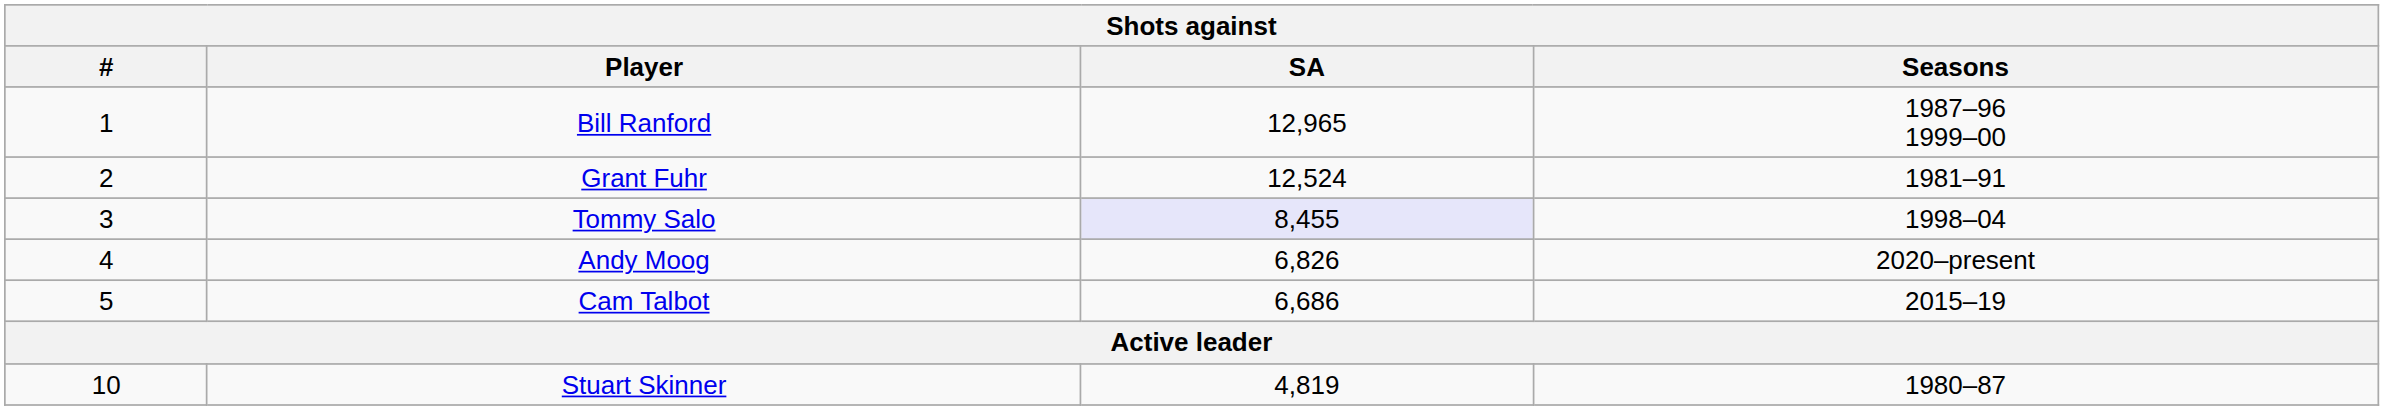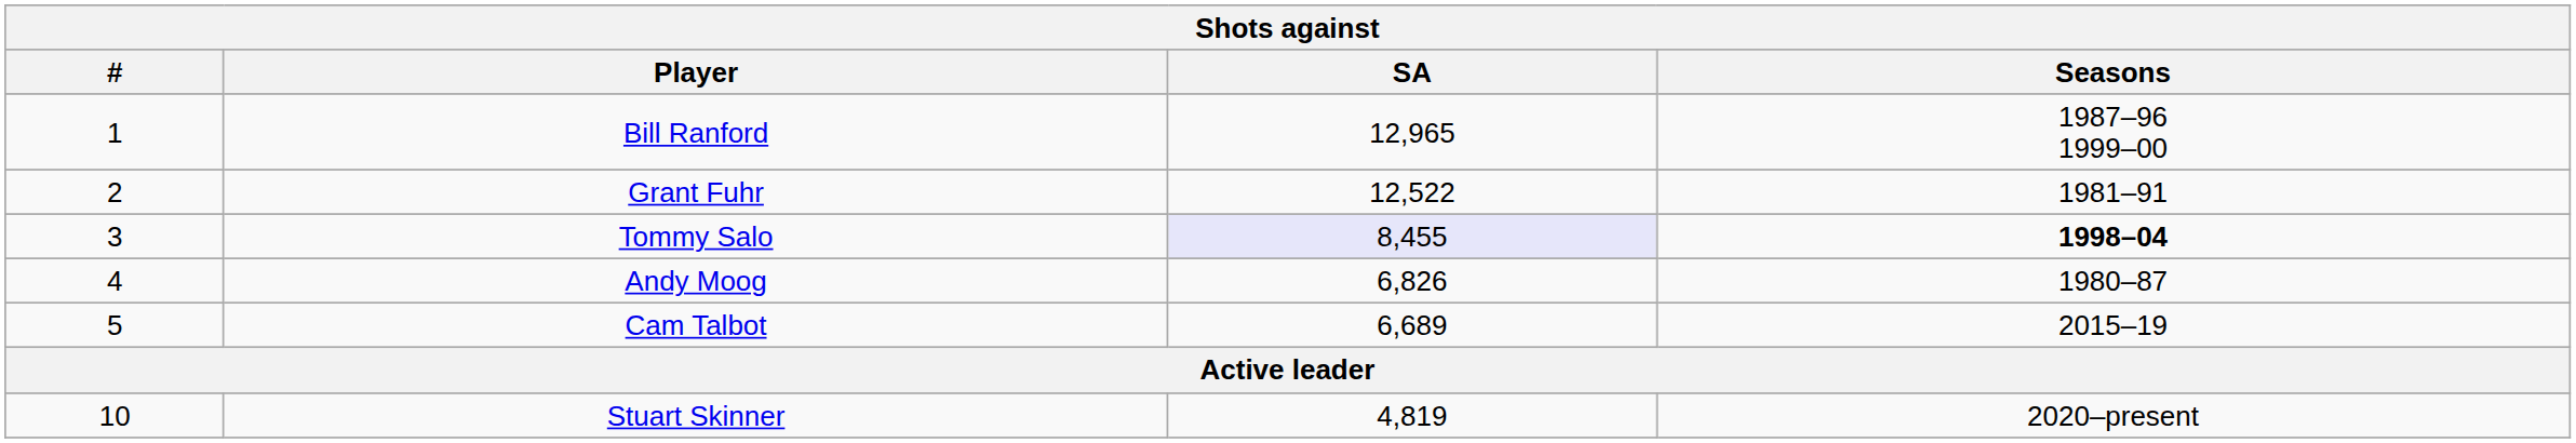 <table class="wikitable" style="text-align: center; font-size: 95%" width="70%">
 <tr>
 <th colspan="4">Shots against</th>
 </tr>
 <tr>
 <th>#</th>
 <th>Player</th>
 <th>SA</th>
 <th>Seasons</th>
 </tr>
 <tr>
 <td>1</td>
 <td><a href='#'>Bill Ranford</a></td>
 <td>12,965</td>
 <td>1987–96<br>1999–00</td>
 </tr>
 <tr>
 <td>2</td>
 <td><a href='#'>Grant Fuhr</a></td>
-<td>12,524</td>
+<td>12,522</td>
 <td>1981–91</td>
 </tr>
 <tr>
 <td>3</td>
 <td><a href='#'>Tommy Salo</a></td>
 <td style="background: lavender;">8,455</td>
-<td>1998–04</td>
+<td><strong>1998–04</strong></td>
 </tr>
 <tr>
 <td>4</td>
 <td><a href='#'>Andy Moog</a></td>
 <td>6,826</td>
-<td>2020–present</td>
+<td>1980–87</td>
 </tr>
 <tr>
 <td>5</td>
 <td><a href='#'>Cam Talbot</a></td>
-<td>6,686</td>
+<td>6,689</td>
 <td>2015–19</td>
 </tr>
 <tr>
 <th colspan="4">Active leader</th>
 </tr>
 <tr>
 <td>10</td>
 <td><a href='#'>Stuart Skinner</a></td>
 <td>4,819</td>
-<td>1980–87</td>
+<td>2020–present</td>
 </tr>
 </table>
